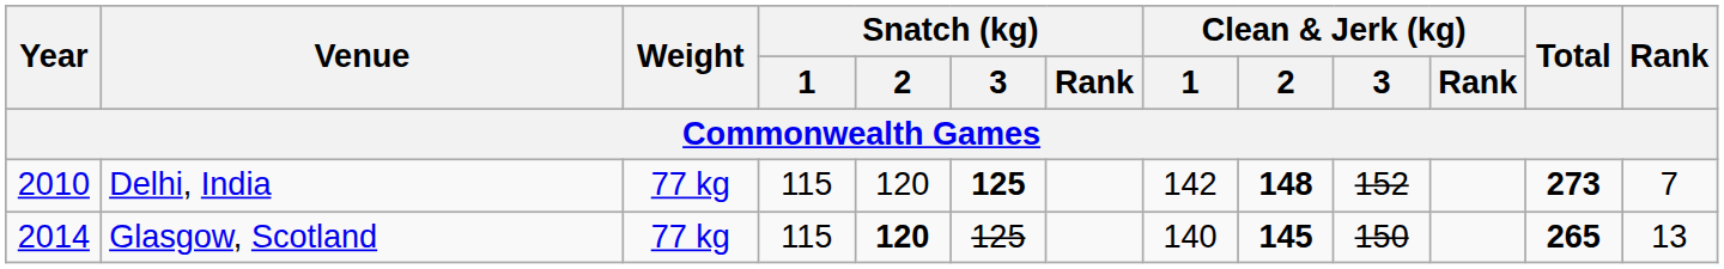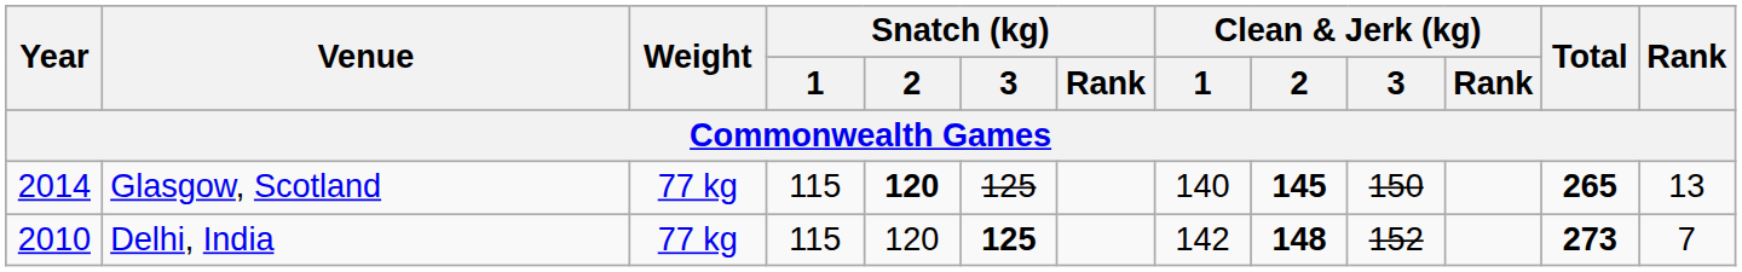 <table class = "wikitable" style="text-align:center;">
 <tr>
 <th rowspan=2 width=40>Year</th>
 <th rowspan=2 width=250>Venue</th>
 <th rowspan=2 width=60>Weight</th>
 <th colspan=4>Snatch (kg)</th>
 <th colspan=4>Clean & Jerk (kg)</th>
 <th rowspan=2 width=40>Total</th>
 <th rowspan=2 width=40>Rank</th>
 </tr>
 <tr>
 <th width=40>1</th>
 <th width=40>2</th>
 <th width=40>3</th>
 <th width=40>Rank</th>
 <th width=40>1</th>
 <th width=40>2</th>
 <th width=40>3</th>
 <th width=40>Rank</th>
 </tr>
 <tr>
 <th colspan=13><a href='#'>Commonwealth Games</a></th>
 </tr>
 <tr>
+<td><a href='#'>2014</a></td>
+<td align=left> <a href='#'>Glasgow</a>, <a href='#'>Scotland</a></td>
+<td><a href='#'>77 kg</a></td>
+<td>115</td>
+<td><strong>120</strong></td>
+<td><s>125</s></td>
+<td></td>
+<td>140</td>
+<td><strong>145</strong></td>
+<td><s>150</s></td>
+<td></td>
+<td><strong>265</strong></td>
+<td>13</td>
+</tr>
+<tr>
 <td><a href='#'>2010</a></td>
 <td align=left> <a href='#'>Delhi</a>, <a href='#'>India</a></td>
 <td><a href='#'>77 kg</a></td>
 <td>115</td>
 <td>120</td>
 <td><strong>125</strong></td>
 <td></td>
 <td>142</td>
 <td><strong>148</strong></td>
 <td><s>152</s></td>
 <td></td>
 <td><strong>273</strong></td>
 <td>7</td>
 </tr>
-<tr>
-<td><a href='#'>2014</a></td>
-<td align=left> <a href='#'>Glasgow</a>, <a href='#'>Scotland</a></td>
-<td><a href='#'>77 kg</a></td>
-<td>115</td>
-<td><strong>120</strong></td>
-<td><s>125</s></td>
-<td></td>
-<td>140</td>
-<td><strong>145</strong></td>
-<td><s>150</s></td>
-<td></td>
-<td><strong>265</strong></td>
-<td>13</td>
-</tr>
 </table>
